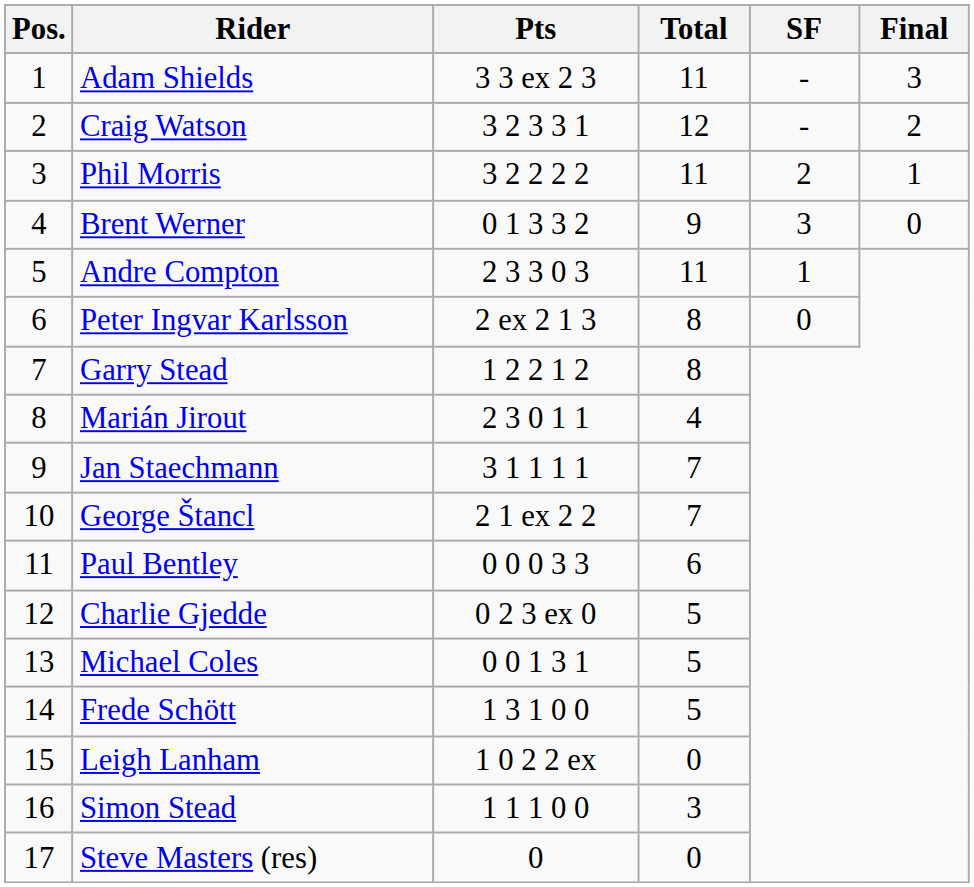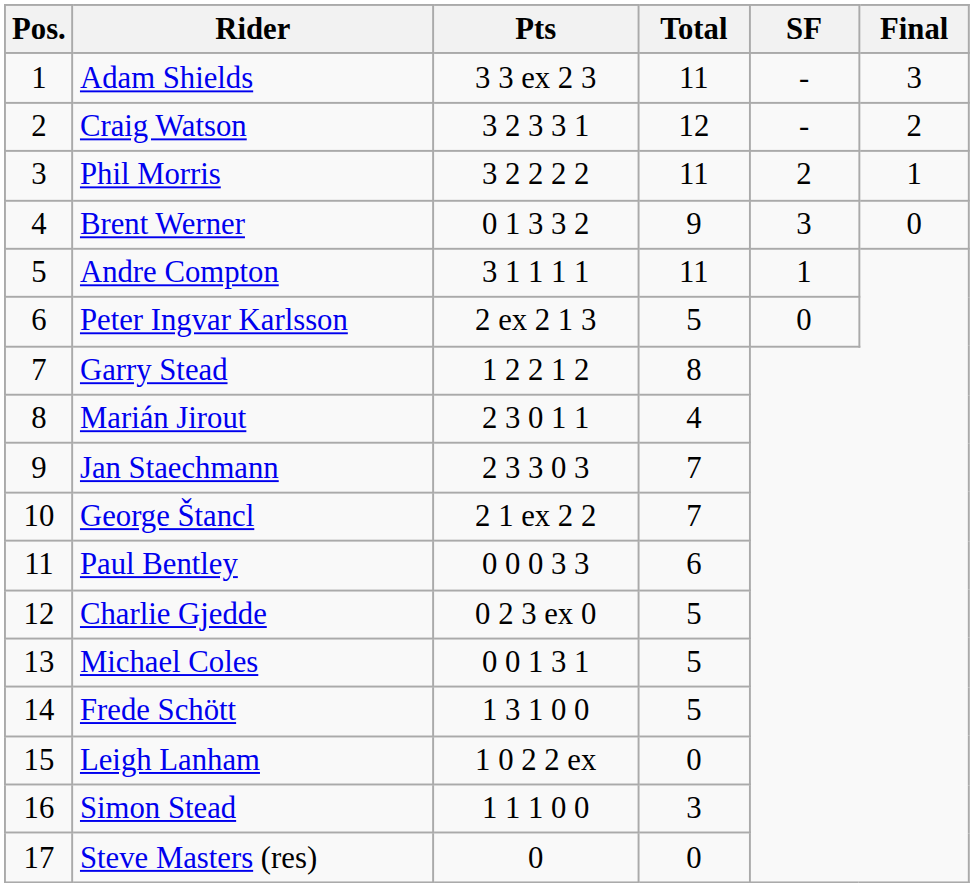 <table class=wikitable>
 <tr>
 <th width=25px>Pos.</th>
 <th width=180px>Rider</th>
 <th width=100px>Pts</th>
 <th width=50px>Total</th>
 <th width=50px>SF</th>
 <th width=50px>Final</th>
 </tr>
 <tr align=center >
 <td>1</td>
 <td align=left> <a href='#'>Adam Shields</a></td>
 <td>3	3	ex	2	3</td>
 <td>11</td>
 <td>-</td>
 <td>3</td>
 </tr>
 <tr align=center>
 <td>2</td>
 <td align=left> <a href='#'>Craig Watson</a></td>
 <td>3	2	3	3	1</td>
 <td>12</td>
 <td>-</td>
 <td>2</td>
 </tr>
 <tr align=center>
 <td>3</td>
 <td align=left> <a href='#'>Phil Morris</a></td>
 <td>3	2	2	2	2</td>
 <td>11</td>
 <td>2</td>
 <td>1</td>
 </tr>
 <tr align=center>
 <td>4</td>
 <td align=left> <a href='#'>Brent Werner</a></td>
 <td>0	1	3	3	2</td>
 <td>9</td>
 <td>3</td>
 <td>0</td>
 </tr>
 <tr align=center>
 <td>5</td>
 <td align=left> <a href='#'>Andre Compton</a></td>
-<td>2	3	3	0	3</td>
+<td>3	1	1	1	1</td>
 <td>11</td>
 <td>1</td>
 </tr>
 <tr align=center>
 <td>6</td>
 <td align=left> <a href='#'>Peter Ingvar Karlsson</a></td>
 <td>2	ex	2	1	3</td>
-<td>8</td>
+<td>5</td>
 <td>0</td>
 </tr>
 <tr align=center>
 <td>7</td>
 <td align=left> <a href='#'>Garry Stead</a></td>
 <td>1	2	2	1	2</td>
 <td>8</td>
 </tr>
 <tr align=center>
 <td>8</td>
 <td align=left> <a href='#'>Marián Jirout</a></td>
 <td>2	3	0	1	1</td>
 <td>4</td>
 </tr>
 <tr align=center>
 <td>9</td>
 <td align=left> <a href='#'>Jan Staechmann</a></td>
-<td>3	1	1	1	1</td>
+<td>2	3	3	0	3</td>
 <td>7</td>
 </tr>
 <tr align=center>
 <td>10</td>
 <td align=left> <a href='#'>George Štancl</a></td>
 <td>2	1	ex	2	2</td>
 <td>7</td>
 </tr>
 <tr align=center>
 <td>11</td>
 <td align=left> <a href='#'>Paul Bentley</a></td>
 <td>0	0	0	3	3</td>
 <td>6</td>
 </tr>
 <tr align=center>
 <td>12</td>
 <td align=left> <a href='#'>Charlie Gjedde</a></td>
 <td>0	2	3	ex	0</td>
 <td>5</td>
 </tr>
 <tr align=center>
 <td>13</td>
 <td align=left> <a href='#'>Michael Coles</a></td>
 <td>0	0	1	3	1</td>
 <td>5</td>
 </tr>
 <tr align=center>
 <td>14</td>
 <td align=left> <a href='#'>Frede Schött</a></td>
 <td>1	3	1	0	0</td>
 <td>5</td>
 </tr>
 <tr align=center>
 <td>15</td>
 <td align=left> <a href='#'>Leigh Lanham</a></td>
 <td>1	0	2	2	ex</td>
 <td>0</td>
 </tr>
 <tr align=center>
 <td>16</td>
 <td align=left> <a href='#'>Simon Stead</a></td>
 <td>1	1	1	0	0</td>
 <td>3</td>
 </tr>
 <tr align=center>
 <td>17</td>
 <td align=left> <a href='#'>Steve Masters</a> (res)</td>
 <td>0</td>
 <td>0</td>
 </tr>
 </table>
